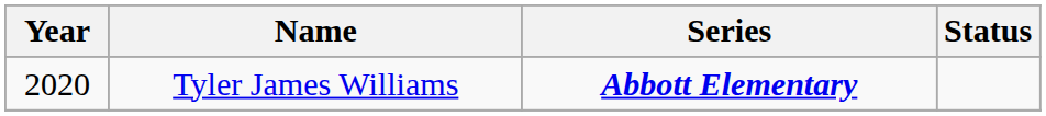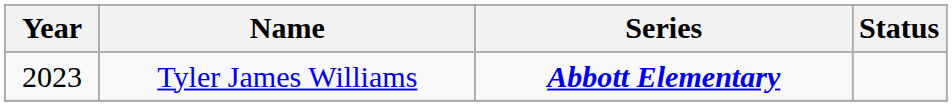 <table class="wikitable" style="text-align: center">
 <tr>
 <th style="width:10%;">Year</th>
 <th style="width:40%;">Name</th>
 <th style="width:40%;">Series</th>
 <th style="width:10%;">Status</th>
 </tr>
 <tr>
-<td>2020</td>
+<td>2023</td>
 <td><a href='#'>Tyler James Williams</a></td>
 <td><strong><em><a href='#'>Abbott Elementary</a></em></strong></td>
 <td></td>
 </tr>
 <tr>
 </tr>
 </table>
